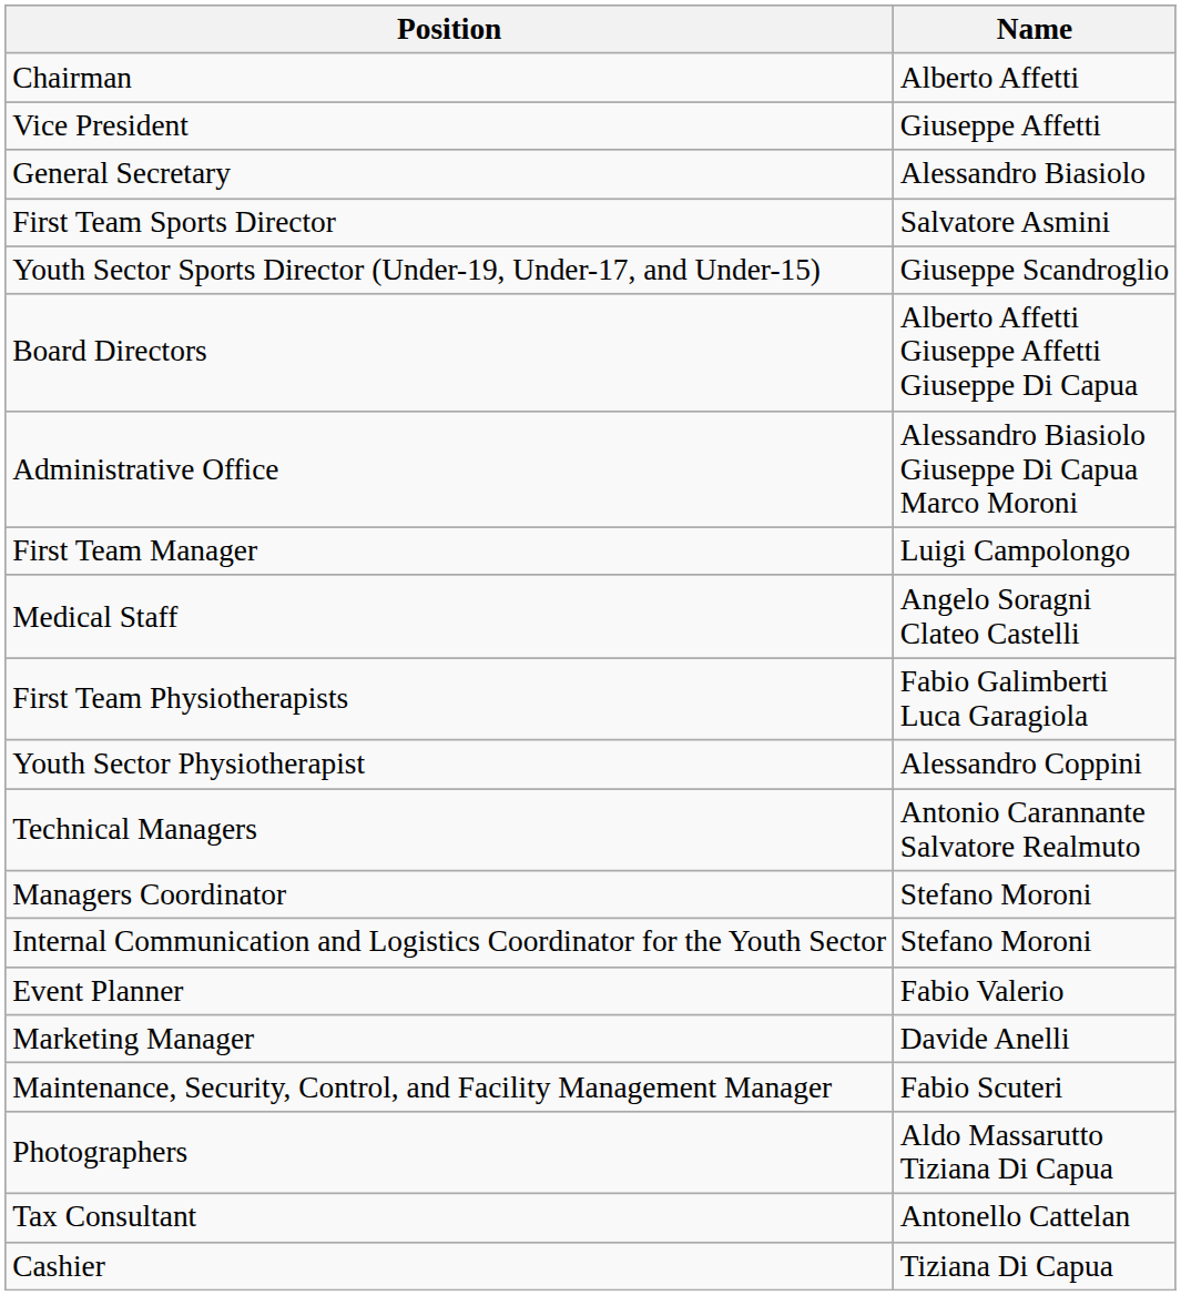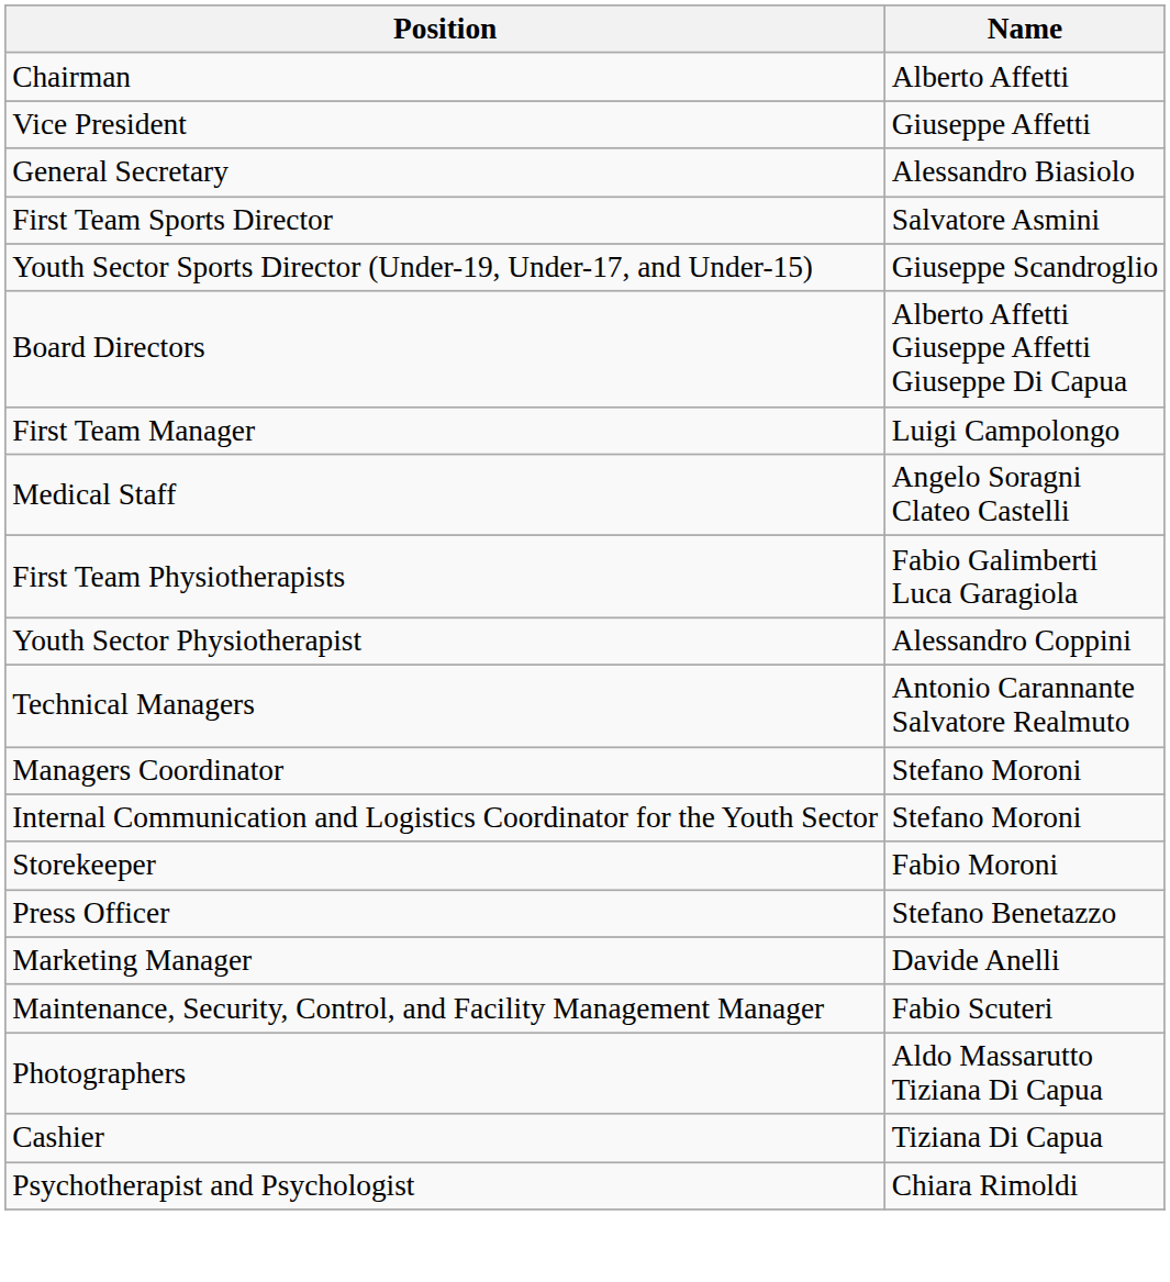 <table class="wikitable">
 <tr>
 <th>Position</th>
 <th>Name</th>
 </tr>
 <tr>
 <td>Chairman</td>
 <td>Alberto Affetti</td>
 </tr>
 <tr>
 <td>Vice President</td>
 <td>Giuseppe Affetti</td>
 </tr>
 <tr>
 <td>General Secretary</td>
 <td>Alessandro Biasiolo</td>
 </tr>
 <tr>
 <td>First Team Sports Director</td>
 <td>Salvatore Asmini</td>
 </tr>
 <tr>
 <td>Youth Sector Sports Director (Under-19, Under-17, and Under-15)</td>
 <td>Giuseppe Scandroglio</td>
 </tr>
 <tr>
 <td rowspam= "3">Board Directors</td>
 <td>Alberto Affetti<br>Giuseppe Affetti<br>Giuseppe Di Capua</td>
 </tr>
 <tr>
-<td rowspam= "3">Administrative Office</td>
-<td>Alessandro Biasiolo<br>Giuseppe Di Capua<br>Marco Moroni</td>
-</tr>
-<tr>
 <td>First Team Manager</td>
 <td>Luigi Campolongo</td>
 </tr>
 <tr>
 <td rowspam= "2">Medical Staff</td>
 <td>Angelo Soragni<br>Clateo Castelli</td>
 </tr>
 <tr>
 <td rowspam= "2">First Team Physiotherapists</td>
 <td>Fabio Galimberti<br>Luca Garagiola</td>
 </tr>
 <tr>
 <td>Youth Sector Physiotherapist</td>
 <td>Alessandro Coppini</td>
 </tr>
 <tr>
 <td rowspam= "2">Technical Managers</td>
 <td>Antonio Carannante<br>Salvatore Realmuto</td>
 </tr>
 <tr>
 <td>Managers Coordinator</td>
 <td>Stefano Moroni</td>
 </tr>
 <tr>
 <td>Internal Communication and Logistics Coordinator for the Youth Sector</td>
 <td>Stefano Moroni</td>
 </tr>
 <tr>
-<td>Event Planner</td>
-<td>Fabio Valerio</td>
+<td>Storekeeper</td>
+<td>Fabio Moroni</td>
+</tr>
+<tr>
+<td>Press Officer</td>
+<td>Stefano Benetazzo</td>
 </tr>
 <tr>
 <td>Marketing Manager</td>
 <td>Davide Anelli</td>
 </tr>
 <tr>
 <td>Maintenance, Security, Control, and Facility Management Manager</td>
 <td>Fabio Scuteri</td>
 </tr>
 <tr>
 <td rowspam= "2">Photographers</td>
 <td>Aldo Massarutto<br>Tiziana Di Capua</td>
 </tr>
 <tr>
-<td>Tax Consultant</td>
-<td>Antonello Cattelan</td>
-</tr>
-<tr>
 <td>Cashier</td>
 <td>Tiziana Di Capua</td>
 </tr>
+<tr>
+<td>Psychotherapist and Psychologist</td>
+<td>Chiara Rimoldi</td>
+</tr>
 </table>
